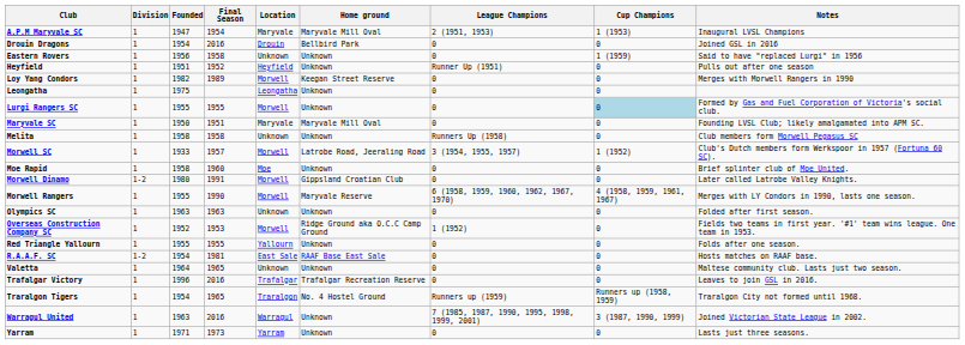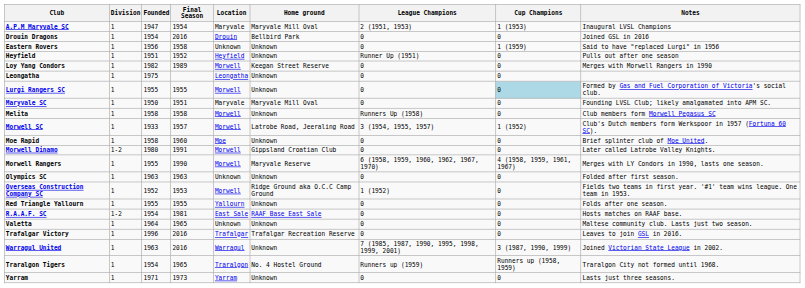 <table class="wikitable sortable" style="width:100%; text-align:left;font-size:75%;">
 <tr>
 <th>Club</th>
 <th>Division</th>
 <th>Founded</th>
 <th>Final Season</th>
 <th>Location</th>
 <th>Home ground</th>
 <th>League Champions</th>
 <th>Cup Champions</th>
 <th>Notes</th>
 </tr>
 <tr>
 <td><strong><a href='#'>A.P.M Maryvale SC</a></strong></td>
 <td>1</td>
 <td>1947</td>
 <td>1954</td>
 <td>Maryvale</td>
 <td>Maryvale Mill Oval</td>
 <td>2 (1951, 1953)</td>
 <td>1 (1953)</td>
 <td>Inaugural LVSL Champions</td>
 </tr>
 <tr>
 <td><strong>Drouin Dragons</strong></td>
 <td>1</td>
 <td>1954</td>
 <td>2016</td>
 <td><a href='#'>Drouin</a></td>
 <td>Bellbird Park</td>
 <td>0</td>
 <td>0</td>
 <td>Joined GSL in 2016</td>
 </tr>
 <tr>
 <td><strong>Eastern Rovers</strong></td>
 <td>1</td>
 <td>1956</td>
 <td>1958</td>
 <td>Unknown</td>
 <td>Unknown</td>
 <td>0</td>
 <td>1 (1959)</td>
 <td>Said to have "replaced Lurgi" in 1956</td>
 </tr>
 <tr>
 <td><strong>Heyfield</strong></td>
 <td>1</td>
 <td>1951</td>
 <td>1952</td>
 <td><a href='#'>Heyfield</a></td>
 <td>Unknown</td>
 <td>Runner Up (1951)</td>
 <td>0</td>
 <td>Pulls out after one season</td>
 </tr>
 <tr>
 <td><strong>Loy Yang Condors</strong></td>
 <td>1</td>
 <td>1982</td>
 <td>1989</td>
 <td><a href='#'>Morwell</a></td>
 <td>Keegan Street Reserve</td>
 <td>0</td>
 <td>0</td>
 <td>Merges with Morwell Rangers in 1990</td>
 </tr>
 <tr>
 <td><strong>Leongatha</strong></td>
 <td>1</td>
 <td>1975</td>
 <td></td>
 <td><a href='#'>Leongatha</a></td>
 <td>Unknown</td>
 <td>0</td>
 <td>0</td>
 <td></td>
 </tr>
 <tr>
 <td><strong><a href='#'>Lurgi Rangers SC</a></strong></td>
 <td>1</td>
 <td>1955</td>
 <td>1955</td>
 <td><a href='#'>Morwell</a></td>
 <td>Unknown</td>
 <td>0</td>
 <td style="background: lightblue;">0</td>
 <td>Formed by <a href='#'>Gas and Fuel Corporation of Victoria</a>'s social club.</td>
 </tr>
 <tr>
 <td><strong><a href='#'>Maryvale SC</a></strong></td>
 <td>1</td>
 <td>1950</td>
 <td>1951</td>
 <td>Maryvale</td>
 <td>Maryvale Mill Oval</td>
 <td>0</td>
 <td>0</td>
 <td>Founding LVSL Club; likely amalgamated into APM SC.</td>
 </tr>
 <tr>
 <td><strong>Melita</strong></td>
 <td>1</td>
 <td>1958</td>
 <td>1958</td>
-<td>Unknown</td>
+<td><a href='#'>Morwell</a></td>
 <td>Unknown</td>
 <td>Runners Up (1958)</td>
 <td>0</td>
 <td>Club members form <a href='#'>Morwell Pegasus SC</a></td>
 </tr>
 <tr>
 <td><strong><a href='#'>Morwell SC</a></strong></td>
 <td>1</td>
 <td>1933</td>
 <td>1957</td>
 <td><a href='#'>Morwell</a></td>
 <td>Latrobe Road, Jeeraling Road</td>
 <td>3 (1954, 1955, 1957)</td>
 <td>1 (1952)</td>
 <td>Club's Dutch members form Werkspoor in 1957 (<a href='#'>Fortuna 60 SC</a>).</td>
 </tr>
 <tr>
 <td><strong>Moe Rapid</strong></td>
 <td>1</td>
 <td>1958</td>
 <td>1960</td>
 <td><a href='#'>Moe</a></td>
 <td>Unknown</td>
 <td>0</td>
 <td>0</td>
 <td>Brief splinter club of <a href='#'>Moe United</a>.</td>
 </tr>
 <tr>
 <td><strong><a href='#'>Morwell Dinamo</a></strong></td>
 <td>1-2</td>
 <td>1980</td>
 <td>1991</td>
 <td><a href='#'>Morwell</a></td>
 <td>Gippsland Croatian Club</td>
 <td>0</td>
 <td>0</td>
 <td>Later called Latrobe Valley Knights.</td>
 </tr>
 <tr>
 <td><strong>Morwell Rangers</strong></td>
 <td>1</td>
 <td>1955</td>
 <td>1990</td>
 <td><a href='#'>Morwell</a></td>
 <td>Maryvale Reserve</td>
 <td>6 (1958, 1959, 1960, 1962, 1967, 1970)</td>
 <td>4 (1958, 1959, 1961, 1967)</td>
 <td>Merges with LY Condors in 1990, lasts one season.</td>
 </tr>
 <tr>
 <td><strong>Olympics SC</strong></td>
 <td>1</td>
 <td>1963</td>
 <td>1963</td>
 <td>Unknown</td>
 <td>Unknown</td>
 <td>0</td>
 <td>0</td>
 <td>Folded after first season.</td>
 </tr>
 <tr>
 <td><strong><a href='#'>Overseas Construction Company SC</a></strong></td>
 <td>1</td>
 <td>1952</td>
 <td>1953</td>
 <td><a href='#'>Morwell</a></td>
 <td>Ridge Ground aka O.C.C Camp Ground</td>
 <td>1 (1952)</td>
 <td>0</td>
 <td>Fields two teams in first year. '#1' team wins league. One team in 1953.</td>
 </tr>
 <tr>
 <td><strong>Red Triangle Yallourn</strong></td>
 <td>1</td>
 <td>1955</td>
 <td>1955</td>
 <td><a href='#'>Yallourn</a></td>
 <td>Unknown</td>
 <td>0</td>
 <td>0</td>
 <td>Folds after one season.</td>
 </tr>
 <tr>
 <td><strong><a href='#'>R.A.A.F. SC</a></strong></td>
 <td>1-2</td>
 <td>1954</td>
 <td>1981</td>
 <td><a href='#'>East Sale</a></td>
 <td><a href='#'>RAAF Base East Sale</a></td>
 <td>0</td>
 <td>0</td>
 <td>Hosts matches on RAAF base.</td>
 </tr>
 <tr>
 <td><strong>Valetta</strong></td>
 <td>1</td>
 <td>1964</td>
 <td>1965</td>
 <td>Unknown</td>
 <td>Unknown</td>
 <td>0</td>
 <td>0</td>
 <td>Maltese community club. Lasts just two season.</td>
 </tr>
 <tr>
 <td><strong>Trafalgar Victory</strong></td>
 <td>1</td>
 <td>1996</td>
 <td>2016</td>
 <td><a href='#'>Trafalgar</a></td>
 <td>Trafalgar Recreation Reserve</td>
 <td>0</td>
 <td>0</td>
 <td>Leaves to join <a href='#'>GSL</a> in 2016.</td>
 </tr>
 <tr>
+<td><strong><a href='#'>Warragul United</a></strong></td>
+<td>1</td>
+<td>1963</td>
+<td>2016</td>
+<td><a href='#'>Warragul</a></td>
+<td>Unknown</td>
+<td>7 (1985, 1987, 1990, 1995, 1998, 1999, 2001)</td>
+<td>3 (1987, 1990, 1999)</td>
+<td>Joined <a href='#'>Victorian State League</a> in 2002.</td>
+</tr>
+<tr>
 <td><strong>Traralgon Tigers</strong></td>
 <td>1</td>
 <td>1954</td>
 <td>1965</td>
 <td><a href='#'>Traralgon</a></td>
 <td>No. 4 Hostel Ground</td>
 <td>Runners up (1959)</td>
 <td>Runners up (1958, 1959)</td>
 <td>Traralgon City not formed until 1968.</td>
-</tr>
-<tr>
-<td><strong><a href='#'>Warragul United</a></strong></td>
-<td>1</td>
-<td>1963</td>
-<td>2016</td>
-<td><a href='#'>Warragul</a></td>
-<td>Unknown</td>
-<td>7 (1985, 1987, 1990, 1995, 1998, 1999, 2001)</td>
-<td>3 (1987, 1990, 1999)</td>
-<td>Joined <a href='#'>Victorian State League</a> in 2002.</td>
 </tr>
 <tr>
 <td><strong>Yarram</strong></td>
 <td>1</td>
 <td>1971</td>
 <td>1973</td>
 <td><a href='#'>Yarram</a></td>
 <td>Unknown</td>
 <td>0</td>
 <td>0</td>
 <td>Lasts just three seasons.</td>
 </tr>
 </table>
